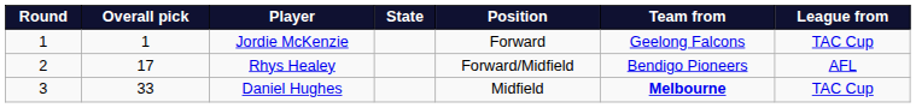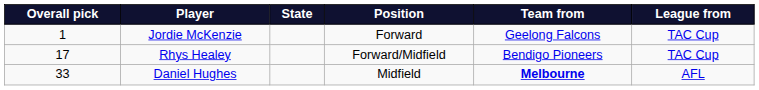 <table class="wikitable" style="text-align:center; font-size:100%; width:60%;">
 <tr style="color:#FFFFFF;">
-<th style="background:#0F1131; border: solid black 1px;">Round</th>
 <th style="background:#0F1131; border: solid black 1px;">Overall pick</th>
 <th style="background:#0F1131; border: solid black 1px;">Player</th>
 <th style="background:#0F1131; border: solid black 1px;">State</th>
 <th style="background:#0F1131; border: solid black 1px;">Position</th>
 <th style="background:#0F1131; border: solid black 1px;">Team from</th>
 <th style="background:#0F1131; border: solid black 1px;">League from</th>
 </tr>
 <tr>
 <td>1</td>
-<td>1</td>
 <td><a href='#'>Jordie McKenzie</a></td>
 <td></td>
 <td>Forward</td>
 <td><a href='#'>Geelong Falcons</a></td>
 <td><a href='#'>TAC Cup</a></td>
 </tr>
 <tr>
-<td>2</td>
 <td>17</td>
 <td><a href='#'>Rhys Healey</a></td>
 <td></td>
 <td>Forward/Midfield</td>
 <td><a href='#'>Bendigo Pioneers</a></td>
-<td><a href='#'>AFL</a></td>
+<td><a href='#'>TAC Cup</a></td>
 </tr>
 <tr>
-<td>3</td>
 <td>33</td>
 <td><a href='#'>Daniel Hughes</a></td>
 <td></td>
 <td>Midfield</td>
 <td><strong><a href='#'>Melbourne</a></strong></td>
-<td><a href='#'>TAC Cup</a></td>
+<td><a href='#'>AFL</a></td>
 </tr>
 </table>
